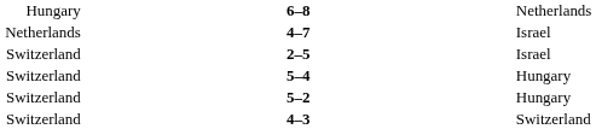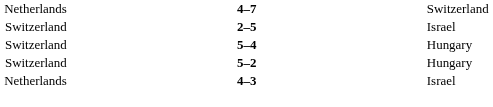 <table width=100% cellspacing=1>
 <tr>
 <th width=40%></th>
 <th width=20%></th>
 <th width=40%></th>
 </tr>
 <tr style=font-size:90%>
-<td align=right>Hungary</td>
-<td align=center><strong>6–8</strong></td>
-<td>Netherlands</td>
-</tr>
-<tr style=font-size:90%>
 <td align=right>Netherlands</td>
 <td align=center><strong>4–7</strong></td>
-<td>Israel</td>
+<td>Switzerland</td>
 </tr>
 <tr style=font-size:90%>
 <td align=right>Switzerland</td>
 <td align=center><strong>2–5</strong></td>
 <td>Israel</td>
 </tr>
 <tr style=font-size:90%>
 <td align=right>Switzerland</td>
 <td align=center><strong>5–4</strong></td>
 <td>Hungary</td>
 </tr>
 <tr style=font-size:90%>
 <td align=right>Switzerland</td>
 <td align=center><strong>5–2</strong></td>
 <td>Hungary</td>
 </tr>
 <tr style=font-size:90%>
-<td align=right>Switzerland</td>
+<td align=right>Netherlands</td>
 <td align=center><strong>4–3</strong></td>
-<td>Switzerland</td>
+<td>Israel</td>
 </tr>
 </table>
